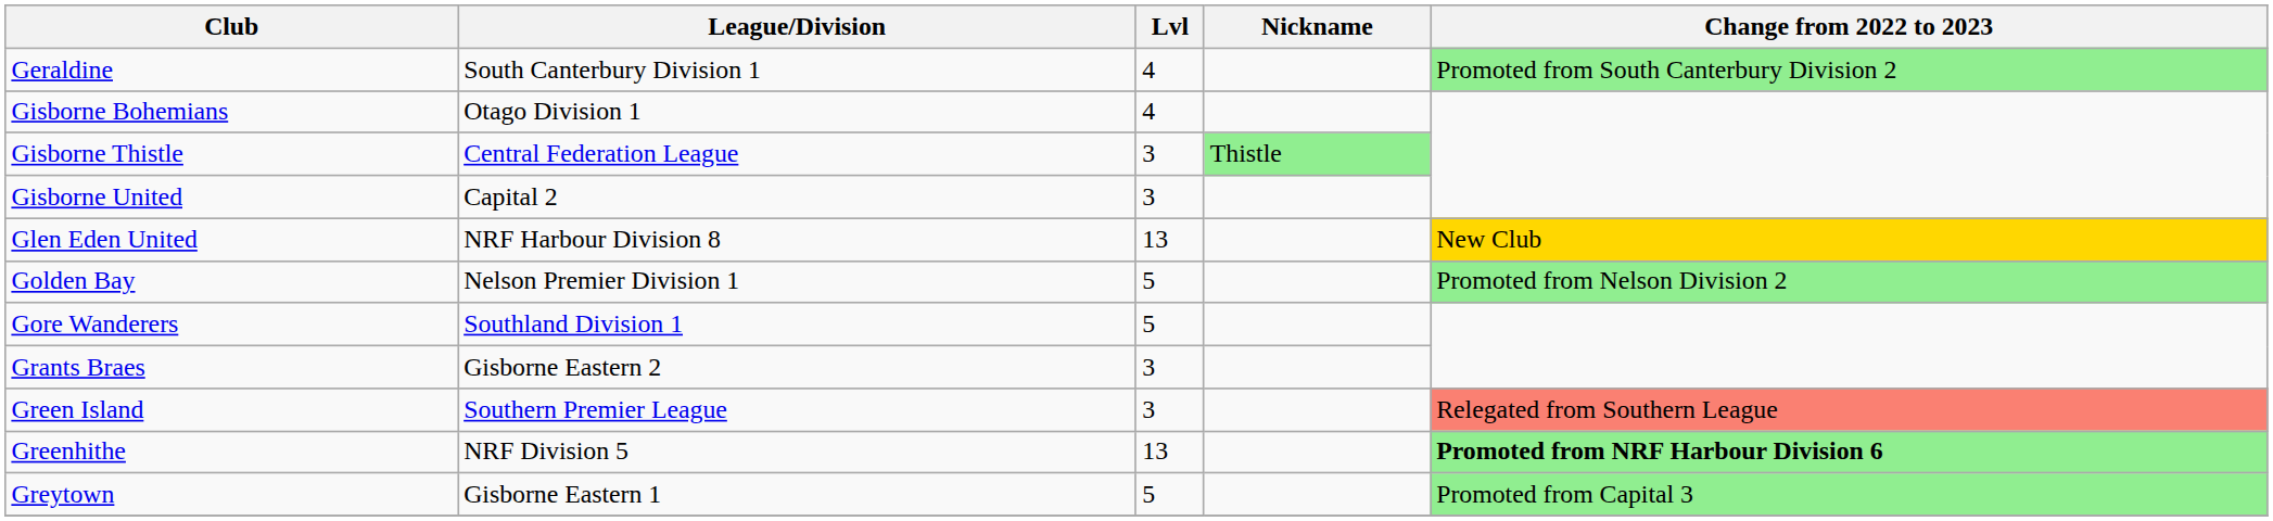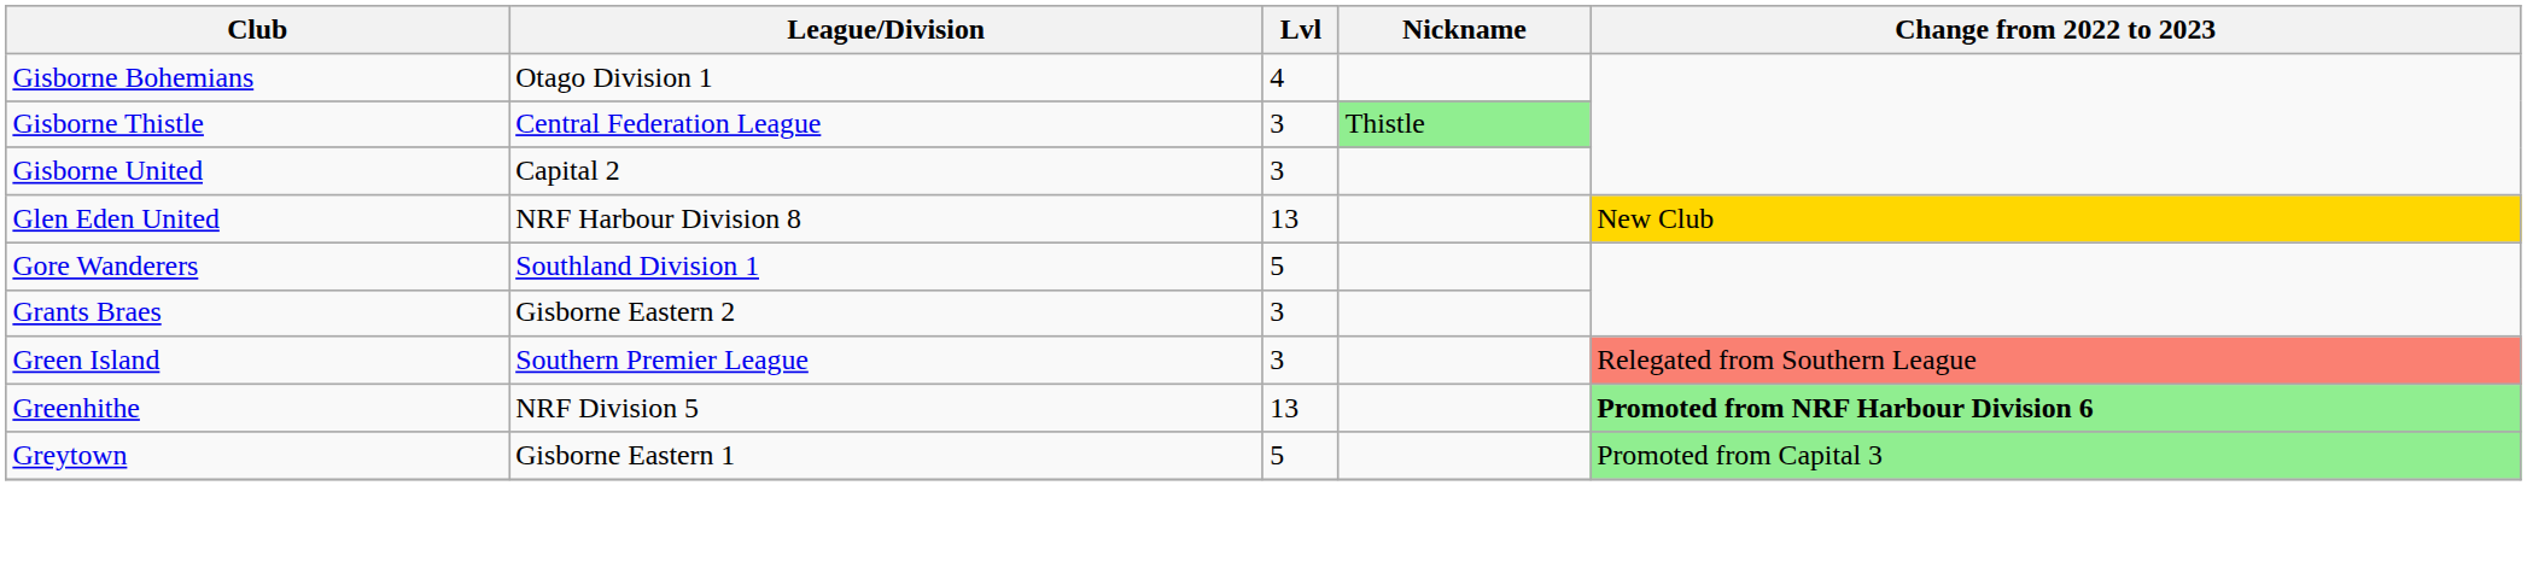 <table class="wikitable sortable" width=100% style="font-size:90%">
 <tr>
 <th width=20%>Club</th>
 <th width=30%>League/Division</th>
 <th width=3%>Lvl</th>
 <th width=10%>Nickname</th>
 <th width=37%>Change from 2022 to 2023</th>
-</tr>
-<tr>
-<td><a href='#'>Geraldine</a></td>
-<td>South Canterbury Division 1</td>
-<td>4</td>
-<td></td>
-<td style="background:lightgreen">Promoted from South Canterbury Division 2</td>
 </tr>
 <tr>
 <td><a href='#'>Gisborne Bohemians</a></td>
 <td>Otago Division 1</td>
 <td>4</td>
 <td></td>
 </tr>
 <tr>
 <td><a href='#'>Gisborne Thistle</a></td>
 <td><a href='#'>Central Federation League</a></td>
 <td>3</td>
 <td style="background: lightgreen;">Thistle</td>
 </tr>
 <tr>
 <td><a href='#'>Gisborne United</a></td>
 <td>Capital 2</td>
 <td>3</td>
 <td></td>
 </tr>
 <tr>
 <td><a href='#'>Glen Eden United</a></td>
 <td>NRF Harbour Division 8</td>
 <td>13</td>
 <td></td>
 <td style="background:gold">New Club</td>
-</tr>
-<tr>
-<td><a href='#'>Golden Bay</a></td>
-<td>Nelson Premier Division 1</td>
-<td>5</td>
-<td></td>
-<td style="background:lightgreen">Promoted from Nelson Division 2</td>
 </tr>
 <tr>
 <td><a href='#'>Gore Wanderers</a></td>
 <td><a href='#'>Southland Division 1</a></td>
 <td>5</td>
 <td></td>
 </tr>
 <tr>
 <td><a href='#'>Grants Braes</a></td>
 <td>Gisborne Eastern 2</td>
 <td>3</td>
 <td></td>
 </tr>
 <tr>
 <td><a href='#'>Green Island</a></td>
 <td><a href='#'>Southern Premier League</a></td>
 <td>3</td>
 <td></td>
 <td style="background:salmon">Relegated from Southern League</td>
 </tr>
 <tr>
 <td><a href='#'>Greenhithe</a></td>
 <td>NRF Division 5</td>
 <td>13</td>
 <td></td>
 <td style="background:lightgreen"><strong>Promoted from NRF Harbour Division 6</strong></td>
 </tr>
 <tr>
 <td><a href='#'>Greytown</a></td>
 <td>Gisborne Eastern 1</td>
 <td>5</td>
 <td></td>
 <td style="background:lightgreen">Promoted from Capital 3</td>
 </tr>
 <tr>
 </tr>
 </table>
